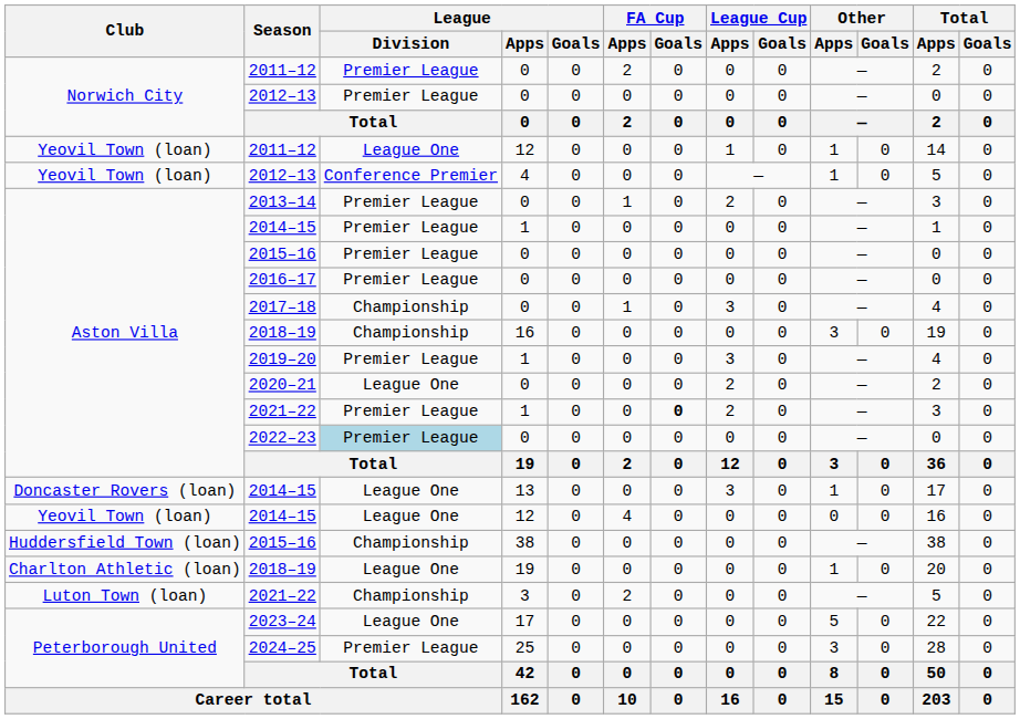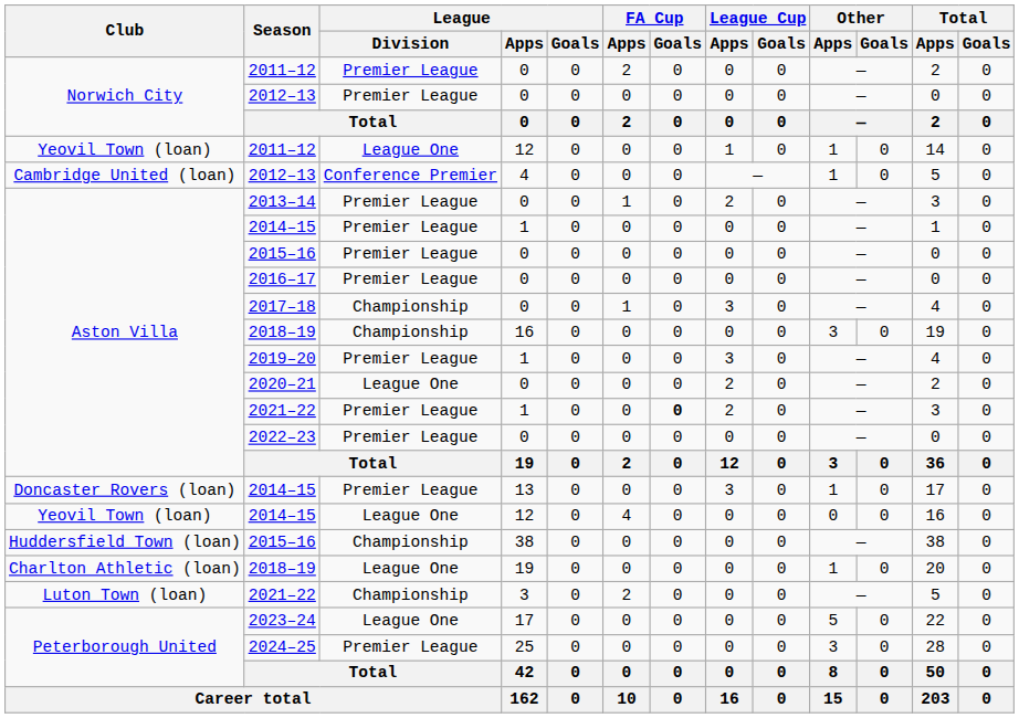 <table class="wikitable" style="text-align:center">
 <tr>
 <th rowspan="2">Club</th>
 <th rowspan="2">Season</th>
 <th colspan="3">League</th>
 <th colspan="2"><a href='#'>FA Cup</a></th>
 <th colspan="2"><a href='#'>League Cup</a></th>
 <th colspan="2">Other</th>
 <th colspan="2">Total</th>
 </tr>
 <tr>
 <th>Division</th>
 <th>Apps</th>
 <th>Goals</th>
 <th>Apps</th>
 <th>Goals</th>
 <th>Apps</th>
 <th>Goals</th>
 <th>Apps</th>
 <th>Goals</th>
 <th>Apps</th>
 <th>Goals</th>
 </tr>
 <tr>
 <td rowspan=3><a href='#'>Norwich City</a></td>
 <td><a href='#'>2011–12</a></td>
 <td><a href='#'>Premier League</a></td>
 <td>0</td>
 <td>0</td>
 <td>2</td>
 <td>0</td>
 <td>0</td>
 <td>0</td>
 <td colspan="2">—</td>
 <td>2</td>
 <td>0</td>
 </tr>
 <tr>
 <td><a href='#'>2012–13</a></td>
 <td>Premier League</td>
 <td>0</td>
 <td>0</td>
 <td>0</td>
 <td>0</td>
 <td>0</td>
 <td>0</td>
 <td colspan="2">—</td>
 <td>0</td>
 <td>0</td>
 </tr>
 <tr>
 <th colspan=2>Total</th>
 <th>0</th>
 <th>0</th>
 <th>2</th>
 <th>0</th>
 <th>0</th>
 <th>0</th>
 <th colspan="2">—</th>
 <th>2</th>
 <th>0</th>
 </tr>
 <tr>
 <td><a href='#'>Yeovil Town</a> (loan)</td>
 <td><a href='#'>2011–12</a></td>
 <td><a href='#'>League One</a></td>
 <td>12</td>
 <td>0</td>
 <td>0</td>
 <td>0</td>
 <td>1</td>
 <td>0</td>
 <td>1</td>
 <td>0</td>
 <td>14</td>
 <td>0</td>
 </tr>
 <tr>
-<td><a href='#'>Yeovil Town</a> (loan)</td>
+<td><a href='#'>Cambridge United</a> (loan)</td>
 <td><a href='#'>2012–13</a></td>
 <td><a href='#'>Conference Premier</a></td>
 <td>4</td>
 <td>0</td>
 <td>0</td>
 <td>0</td>
 <td colspan="2">—</td>
 <td>1</td>
 <td>0</td>
 <td>5</td>
 <td>0</td>
 </tr>
 <tr>
 <td rowspan="11"><a href='#'>Aston Villa</a></td>
 <td><a href='#'>2013–14</a></td>
 <td>Premier League</td>
 <td>0</td>
 <td>0</td>
 <td>1</td>
 <td>0</td>
 <td>2</td>
 <td>0</td>
 <td colspan="2">—</td>
 <td>3</td>
 <td>0</td>
 </tr>
 <tr>
 <td><a href='#'>2014–15</a></td>
 <td>Premier League</td>
 <td>1</td>
 <td>0</td>
 <td>0</td>
 <td>0</td>
 <td>0</td>
 <td>0</td>
 <td colspan="2">—</td>
 <td>1</td>
 <td>0</td>
 </tr>
 <tr>
 <td><a href='#'>2015–16</a></td>
 <td>Premier League</td>
 <td>0</td>
 <td>0</td>
 <td>0</td>
 <td>0</td>
 <td>0</td>
 <td>0</td>
 <td colspan="2">—</td>
 <td>0</td>
 <td>0</td>
 </tr>
 <tr>
 <td><a href='#'>2016–17</a></td>
 <td>Premier League</td>
 <td>0</td>
 <td>0</td>
 <td>0</td>
 <td>0</td>
 <td>0</td>
 <td>0</td>
 <td colspan="2">—</td>
 <td>0</td>
 <td>0</td>
 </tr>
 <tr>
 <td><a href='#'>2017–18</a></td>
 <td>Championship</td>
 <td>0</td>
 <td>0</td>
 <td>1</td>
 <td>0</td>
 <td>3</td>
 <td>0</td>
 <td colspan="2">—</td>
 <td>4</td>
 <td>0</td>
 </tr>
 <tr>
 <td><a href='#'>2018–19</a></td>
 <td>Championship</td>
 <td>16</td>
 <td>0</td>
 <td>0</td>
 <td>0</td>
 <td>0</td>
 <td>0</td>
 <td>3</td>
 <td>0</td>
 <td>19</td>
 <td>0</td>
 </tr>
 <tr>
 <td><a href='#'>2019–20</a></td>
 <td>Premier League</td>
 <td>1</td>
 <td>0</td>
 <td>0</td>
 <td>0</td>
 <td>3</td>
 <td>0</td>
 <td colspan="2">—</td>
 <td>4</td>
 <td>0</td>
 </tr>
 <tr>
 <td><a href='#'>2020–21</a></td>
 <td>League One</td>
 <td>0</td>
 <td>0</td>
 <td>0</td>
 <td>0</td>
 <td>2</td>
 <td>0</td>
 <td colspan="2">—</td>
 <td>2</td>
 <td>0</td>
 </tr>
 <tr>
 <td><a href='#'>2021–22</a></td>
 <td>Premier League</td>
 <td>1</td>
 <td>0</td>
 <td>0</td>
 <td><strong>0</strong></td>
 <td>2</td>
 <td>0</td>
 <td colspan="2">—</td>
 <td>3</td>
 <td>0</td>
 </tr>
 <tr>
 <td><a href='#'>2022–23</a></td>
-<td style="background: lightblue;">Premier League</td>
+<td>Premier League</td>
 <td>0</td>
 <td>0</td>
 <td>0</td>
 <td>0</td>
 <td>0</td>
 <td>0</td>
 <td colspan="2">—</td>
 <td>0</td>
 <td>0</td>
 </tr>
 <tr>
 <th colspan="2">Total</th>
 <th>19</th>
 <th>0</th>
 <th>2</th>
 <th>0</th>
 <th>12</th>
 <th>0</th>
 <th>3</th>
 <th>0</th>
 <th>36</th>
 <th>0</th>
 </tr>
 <tr>
 <td><a href='#'>Doncaster Rovers</a> (loan)</td>
 <td><a href='#'>2014–15</a></td>
-<td>League One</td>
+<td>Premier League</td>
 <td>13</td>
 <td>0</td>
 <td>0</td>
 <td>0</td>
 <td>3</td>
 <td>0</td>
 <td>1</td>
 <td>0</td>
 <td>17</td>
 <td>0</td>
 </tr>
 <tr>
 <td><a href='#'>Yeovil Town</a> (loan)</td>
 <td><a href='#'>2014–15</a></td>
 <td>League One</td>
 <td>12</td>
 <td>0</td>
 <td>4</td>
 <td>0</td>
 <td>0</td>
 <td>0</td>
 <td>0</td>
 <td>0</td>
 <td>16</td>
 <td>0</td>
 </tr>
 <tr>
 <td><a href='#'>Huddersfield Town</a> (loan)</td>
 <td><a href='#'>2015–16</a></td>
 <td>Championship</td>
 <td>38</td>
 <td>0</td>
 <td>0</td>
 <td>0</td>
 <td>0</td>
 <td>0</td>
 <td colspan="2">—</td>
 <td>38</td>
 <td>0</td>
 </tr>
 <tr>
 <td><a href='#'>Charlton Athletic</a> (loan)</td>
 <td><a href='#'>2018–19</a></td>
 <td>League One</td>
 <td>19</td>
 <td>0</td>
 <td>0</td>
 <td>0</td>
 <td>0</td>
 <td>0</td>
 <td>1</td>
 <td>0</td>
 <td>20</td>
 <td>0</td>
 </tr>
 <tr>
 <td><a href='#'>Luton Town</a> (loan)</td>
 <td><a href='#'>2021–22</a></td>
 <td>Championship</td>
 <td>3</td>
 <td>0</td>
 <td>2</td>
 <td>0</td>
 <td>0</td>
 <td>0</td>
 <td colspan="2">—</td>
 <td>5</td>
 <td>0</td>
 </tr>
 <tr>
 <td rowspan=3><a href='#'>Peterborough United</a></td>
 <td><a href='#'>2023–24</a></td>
 <td>League One</td>
 <td>17</td>
 <td>0</td>
 <td>0</td>
 <td>0</td>
 <td>0</td>
 <td>0</td>
 <td>5</td>
 <td>0</td>
 <td>22</td>
 <td>0</td>
 </tr>
 <tr>
 <td><a href='#'>2024–25</a></td>
 <td>Premier League</td>
 <td>25</td>
 <td>0</td>
 <td>0</td>
 <td>0</td>
 <td>0</td>
 <td>0</td>
 <td>3</td>
 <td>0</td>
 <td>28</td>
 <td>0</td>
 </tr>
 <tr>
 <th colspan=2>Total</th>
 <th>42</th>
 <th>0</th>
 <th>0</th>
 <th>0</th>
 <th>0</th>
 <th>0</th>
 <th>8</th>
 <th>0</th>
 <th>50</th>
 <th>0</th>
 </tr>
 <tr>
 <th colspan="3">Career total</th>
 <th>162</th>
 <th>0</th>
 <th>10</th>
 <th>0</th>
 <th>16</th>
 <th>0</th>
 <th>15</th>
 <th>0</th>
 <th>203</th>
 <th>0</th>
 </tr>
 </table>
